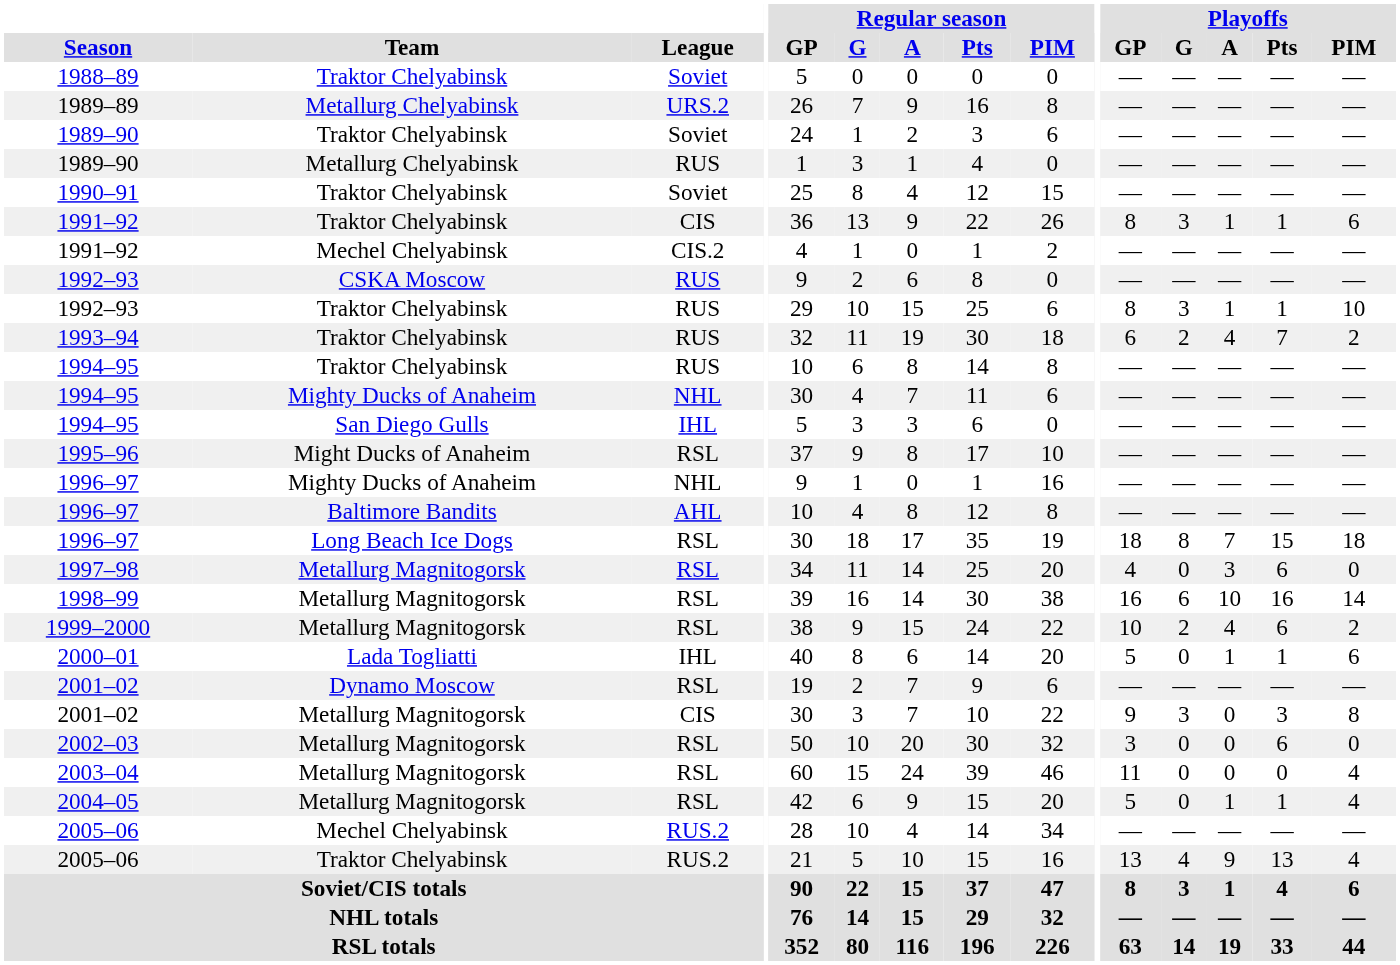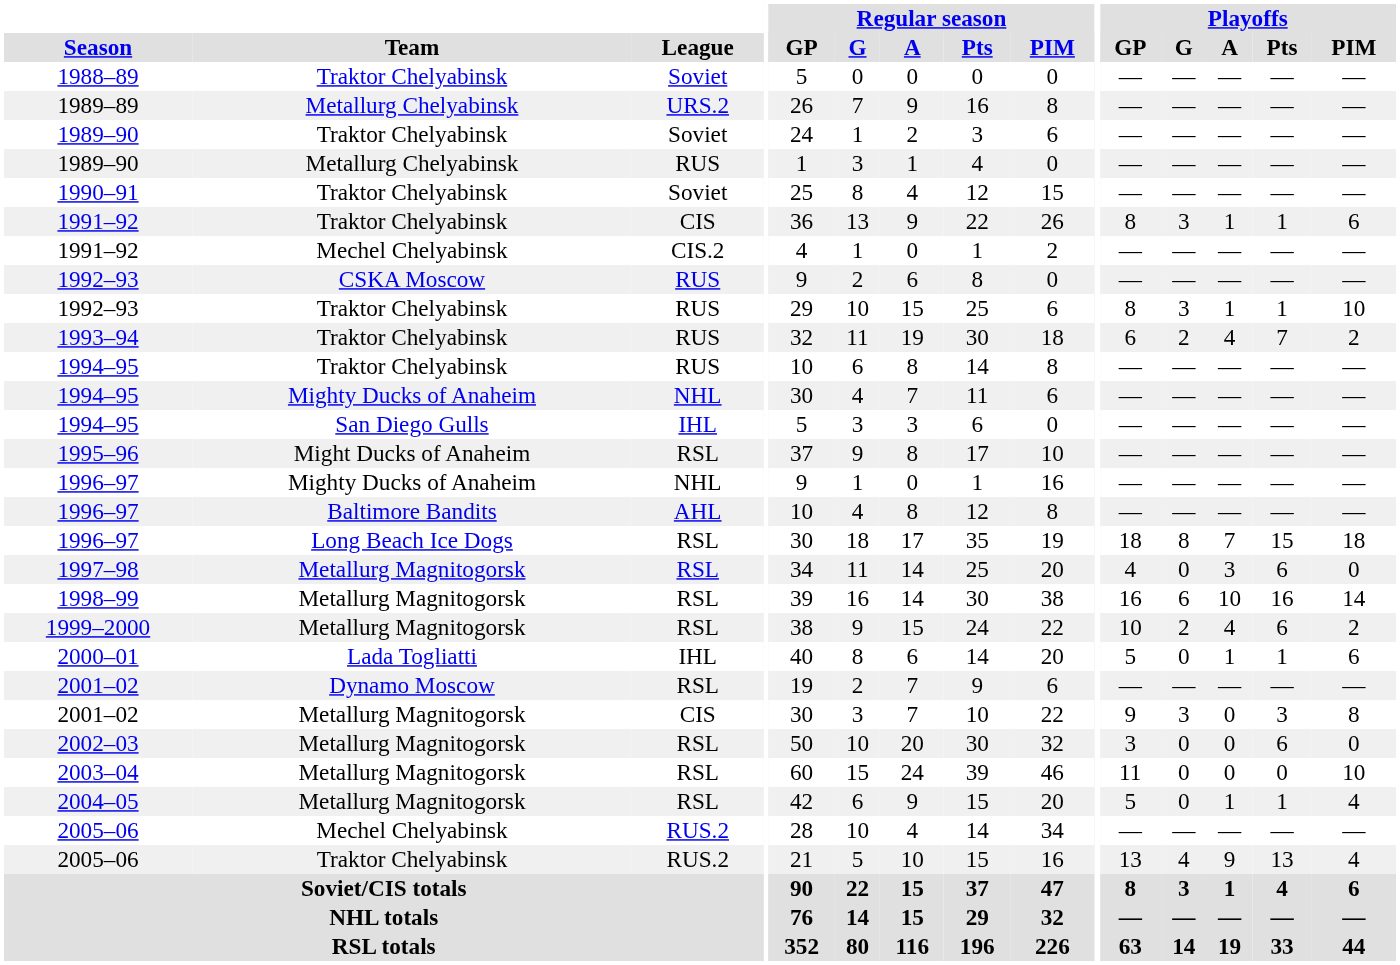 <table border="0" cellpadding="1" cellspacing="0" style="text-align:center; width:60em">
 <tr bgcolor="#e0e0e0">
 <th colspan="3" bgcolor="#ffffff"></th>
 <th rowspan="99" bgcolor="#ffffff"></th>
 <th colspan="5"><a href='#'>Regular season</a></th>
 <th rowspan="99" bgcolor="#ffffff"></th>
 <th colspan="5"><a href='#'>Playoffs</a></th>
 </tr>
 <tr bgcolor="#e0e0e0">
 <th><a href='#'>Season</a></th>
 <th>Team</th>
 <th>League</th>
 <th>GP</th>
 <th><a href='#'>G</a></th>
 <th><a href='#'>A</a></th>
 <th><a href='#'>Pts</a></th>
 <th><a href='#'>PIM</a></th>
 <th>GP</th>
 <th>G</th>
 <th>A</th>
 <th>Pts</th>
 <th>PIM</th>
 </tr>
 <tr>
 <td><a href='#'>1988–89</a></td>
 <td><a href='#'>Traktor Chelyabinsk</a></td>
 <td><a href='#'>Soviet</a></td>
 <td>5</td>
 <td>0</td>
 <td>0</td>
 <td>0</td>
 <td>0</td>
 <td>—</td>
 <td>—</td>
 <td>—</td>
 <td>—</td>
 <td>—</td>
 </tr>
 <tr bgcolor="#f0f0f0">
 <td>1989–89</td>
 <td><a href='#'>Metallurg Chelyabinsk</a></td>
 <td><a href='#'>URS.2</a></td>
 <td>26</td>
 <td>7</td>
 <td>9</td>
 <td>16</td>
 <td>8</td>
 <td>—</td>
 <td>—</td>
 <td>—</td>
 <td>—</td>
 <td>—</td>
 </tr>
 <tr>
 <td><a href='#'>1989–90</a></td>
 <td>Traktor Chelyabinsk</td>
 <td>Soviet</td>
 <td>24</td>
 <td>1</td>
 <td>2</td>
 <td>3</td>
 <td>6</td>
 <td>—</td>
 <td>—</td>
 <td>—</td>
 <td>—</td>
 <td>—</td>
 </tr>
 <tr bgcolor="#f0f0f0">
 <td>1989–90</td>
 <td>Metallurg Chelyabinsk</td>
 <td>RUS</td>
 <td>1</td>
 <td>3</td>
 <td>1</td>
 <td>4</td>
 <td>0</td>
 <td>—</td>
 <td>—</td>
 <td>—</td>
 <td>—</td>
 <td>—</td>
 </tr>
 <tr>
 <td><a href='#'>1990–91</a></td>
 <td>Traktor Chelyabinsk</td>
 <td>Soviet</td>
 <td>25</td>
 <td>8</td>
 <td>4</td>
 <td>12</td>
 <td>15</td>
 <td>—</td>
 <td>—</td>
 <td>—</td>
 <td>—</td>
 <td>—</td>
 </tr>
 <tr bgcolor="#f0f0f0">
 <td><a href='#'>1991–92</a></td>
 <td>Traktor Chelyabinsk</td>
 <td>CIS</td>
 <td>36</td>
 <td>13</td>
 <td>9</td>
 <td>22</td>
 <td>26</td>
 <td>8</td>
 <td>3</td>
 <td>1</td>
 <td>1</td>
 <td>6</td>
 </tr>
 <tr>
 <td>1991–92</td>
 <td>Mechel Chelyabinsk</td>
 <td>CIS.2</td>
 <td>4</td>
 <td>1</td>
 <td>0</td>
 <td>1</td>
 <td>2</td>
 <td>—</td>
 <td>—</td>
 <td>—</td>
 <td>—</td>
 <td>—</td>
 </tr>
 <tr bgcolor="#f0f0f0">
 <td><a href='#'>1992–93</a></td>
 <td><a href='#'>CSKA Moscow</a></td>
 <td><a href='#'>RUS</a></td>
 <td>9</td>
 <td>2</td>
 <td>6</td>
 <td>8</td>
 <td>0</td>
 <td>—</td>
 <td>—</td>
 <td>—</td>
 <td>—</td>
 <td>—</td>
 </tr>
 <tr>
 <td>1992–93</td>
 <td>Traktor Chelyabinsk</td>
 <td>RUS</td>
 <td>29</td>
 <td>10</td>
 <td>15</td>
 <td>25</td>
 <td>6</td>
 <td>8</td>
 <td>3</td>
 <td>1</td>
 <td>1</td>
 <td>10</td>
 </tr>
 <tr bgcolor="#f0f0f0">
 <td><a href='#'>1993–94</a></td>
 <td>Traktor Chelyabinsk</td>
 <td>RUS</td>
 <td>32</td>
 <td>11</td>
 <td>19</td>
 <td>30</td>
 <td>18</td>
 <td>6</td>
 <td>2</td>
 <td>4</td>
 <td>7</td>
 <td>2</td>
 </tr>
 <tr>
 <td><a href='#'>1994–95</a></td>
 <td>Traktor Chelyabinsk</td>
 <td>RUS</td>
 <td>10</td>
 <td>6</td>
 <td>8</td>
 <td>14</td>
 <td>8</td>
 <td>—</td>
 <td>—</td>
 <td>—</td>
 <td>—</td>
 <td>—</td>
 </tr>
 <tr bgcolor="#f0f0f0">
 <td><a href='#'>1994–95</a></td>
 <td><a href='#'>Mighty Ducks of Anaheim</a></td>
 <td><a href='#'>NHL</a></td>
 <td>30</td>
 <td>4</td>
 <td>7</td>
 <td>11</td>
 <td>6</td>
 <td>—</td>
 <td>—</td>
 <td>—</td>
 <td>—</td>
 <td>—</td>
 </tr>
 <tr>
 <td><a href='#'>1994–95</a></td>
 <td><a href='#'>San Diego Gulls</a></td>
 <td><a href='#'>IHL</a></td>
 <td>5</td>
 <td>3</td>
 <td>3</td>
 <td>6</td>
 <td>0</td>
 <td>—</td>
 <td>—</td>
 <td>—</td>
 <td>—</td>
 <td>—</td>
 </tr>
 <tr bgcolor="#f0f0f0">
 <td><a href='#'>1995–96</a></td>
 <td>Might Ducks of Anaheim</td>
 <td>RSL</td>
 <td>37</td>
 <td>9</td>
 <td>8</td>
 <td>17</td>
 <td>10</td>
 <td>—</td>
 <td>—</td>
 <td>—</td>
 <td>—</td>
 <td>—</td>
 </tr>
 <tr>
 <td><a href='#'>1996–97</a></td>
 <td>Mighty Ducks of Anaheim</td>
 <td>NHL</td>
 <td>9</td>
 <td>1</td>
 <td>0</td>
 <td>1</td>
 <td>16</td>
 <td>—</td>
 <td>—</td>
 <td>—</td>
 <td>—</td>
 <td>—</td>
 </tr>
 <tr bgcolor="#f0f0f0">
 <td><a href='#'>1996–97</a></td>
 <td><a href='#'>Baltimore Bandits</a></td>
 <td><a href='#'>AHL</a></td>
 <td>10</td>
 <td>4</td>
 <td>8</td>
 <td>12</td>
 <td>8</td>
 <td>—</td>
 <td>—</td>
 <td>—</td>
 <td>—</td>
 <td>—</td>
 </tr>
 <tr>
 <td><a href='#'>1996–97</a></td>
 <td><a href='#'>Long Beach Ice Dogs</a></td>
 <td>RSL</td>
 <td>30</td>
 <td>18</td>
 <td>17</td>
 <td>35</td>
 <td>19</td>
 <td>18</td>
 <td>8</td>
 <td>7</td>
 <td>15</td>
 <td>18</td>
 </tr>
 <tr bgcolor="#f0f0f0">
 <td><a href='#'>1997–98</a></td>
 <td><a href='#'>Metallurg Magnitogorsk</a></td>
 <td><a href='#'>RSL</a></td>
 <td>34</td>
 <td>11</td>
 <td>14</td>
 <td>25</td>
 <td>20</td>
 <td>4</td>
 <td>0</td>
 <td>3</td>
 <td>6</td>
 <td>0</td>
 </tr>
 <tr>
 <td><a href='#'>1998–99</a></td>
 <td>Metallurg Magnitogorsk</td>
 <td>RSL</td>
 <td>39</td>
 <td>16</td>
 <td>14</td>
 <td>30</td>
 <td>38</td>
 <td>16</td>
 <td>6</td>
 <td>10</td>
 <td>16</td>
 <td>14</td>
 </tr>
 <tr bgcolor="#f0f0f0">
 <td><a href='#'>1999–2000</a></td>
 <td>Metallurg Magnitogorsk</td>
 <td>RSL</td>
 <td>38</td>
 <td>9</td>
 <td>15</td>
 <td>24</td>
 <td>22</td>
 <td>10</td>
 <td>2</td>
 <td>4</td>
 <td>6</td>
 <td>2</td>
 </tr>
 <tr>
 <td><a href='#'>2000–01</a></td>
 <td><a href='#'>Lada Togliatti</a></td>
 <td>IHL</td>
 <td>40</td>
 <td>8</td>
 <td>6</td>
 <td>14</td>
 <td>20</td>
 <td>5</td>
 <td>0</td>
 <td>1</td>
 <td>1</td>
 <td>6</td>
 </tr>
 <tr bgcolor="#f0f0f0">
 <td><a href='#'>2001–02</a></td>
 <td><a href='#'>Dynamo Moscow</a></td>
 <td>RSL</td>
 <td>19</td>
 <td>2</td>
 <td>7</td>
 <td>9</td>
 <td>6</td>
 <td>—</td>
 <td>—</td>
 <td>—</td>
 <td>—</td>
 <td>—</td>
 </tr>
 <tr>
 <td>2001–02</td>
 <td>Metallurg Magnitogorsk</td>
 <td>CIS</td>
 <td>30</td>
 <td>3</td>
 <td>7</td>
 <td>10</td>
 <td>22</td>
 <td>9</td>
 <td>3</td>
 <td>0</td>
 <td>3</td>
 <td>8</td>
 </tr>
 <tr bgcolor="#f0f0f0">
 <td><a href='#'>2002–03</a></td>
 <td>Metallurg Magnitogorsk</td>
 <td>RSL</td>
 <td>50</td>
 <td>10</td>
 <td>20</td>
 <td>30</td>
 <td>32</td>
 <td>3</td>
 <td>0</td>
 <td>0</td>
 <td>6</td>
 <td>0</td>
 </tr>
 <tr>
 <td><a href='#'>2003–04</a></td>
 <td>Metallurg Magnitogorsk</td>
 <td>RSL</td>
 <td>60</td>
 <td>15</td>
 <td>24</td>
 <td>39</td>
 <td>46</td>
 <td>11</td>
 <td>0</td>
 <td>0</td>
 <td>0</td>
-<td>4</td>
+<td>10</td>
 </tr>
 <tr bgcolor="#f0f0f0">
 <td><a href='#'>2004–05</a></td>
 <td>Metallurg Magnitogorsk</td>
 <td>RSL</td>
 <td>42</td>
 <td>6</td>
 <td>9</td>
 <td>15</td>
 <td>20</td>
 <td>5</td>
 <td>0</td>
 <td>1</td>
 <td>1</td>
 <td>4</td>
 </tr>
 <tr>
 <td><a href='#'>2005–06</a></td>
 <td>Mechel Chelyabinsk</td>
 <td><a href='#'>RUS.2</a></td>
 <td>28</td>
 <td>10</td>
 <td>4</td>
 <td>14</td>
 <td>34</td>
 <td>—</td>
 <td>—</td>
 <td>—</td>
 <td>—</td>
 <td>—</td>
 </tr>
 <tr bgcolor="#f0f0f0">
 <td>2005–06</td>
 <td>Traktor Chelyabinsk</td>
 <td>RUS.2</td>
 <td>21</td>
 <td>5</td>
 <td>10</td>
 <td>15</td>
 <td>16</td>
 <td>13</td>
 <td>4</td>
 <td>9</td>
 <td>13</td>
 <td>4</td>
 </tr>
 <tr bgcolor="#e0e0e0">
 <th colspan="3">Soviet/CIS totals</th>
 <th>90</th>
 <th>22</th>
 <th>15</th>
 <th>37</th>
 <th>47</th>
 <th>8</th>
 <th>3</th>
 <th>1</th>
 <th>4</th>
 <th>6</th>
 </tr>
 <tr bgcolor="#e0e0e0">
 <th colspan="3">NHL totals</th>
 <th>76</th>
 <th>14</th>
 <th>15</th>
 <th>29</th>
 <th>32</th>
 <th>—</th>
 <th>—</th>
 <th>—</th>
 <th>—</th>
 <th>—</th>
 </tr>
 <tr bgcolor="#e0e0e0">
 <th colspan="3">RSL totals</th>
 <th>352</th>
 <th>80</th>
 <th>116</th>
 <th>196</th>
 <th>226</th>
 <th>63</th>
 <th>14</th>
 <th>19</th>
 <th>33</th>
 <th>44</th>
 </tr>
 </table>
